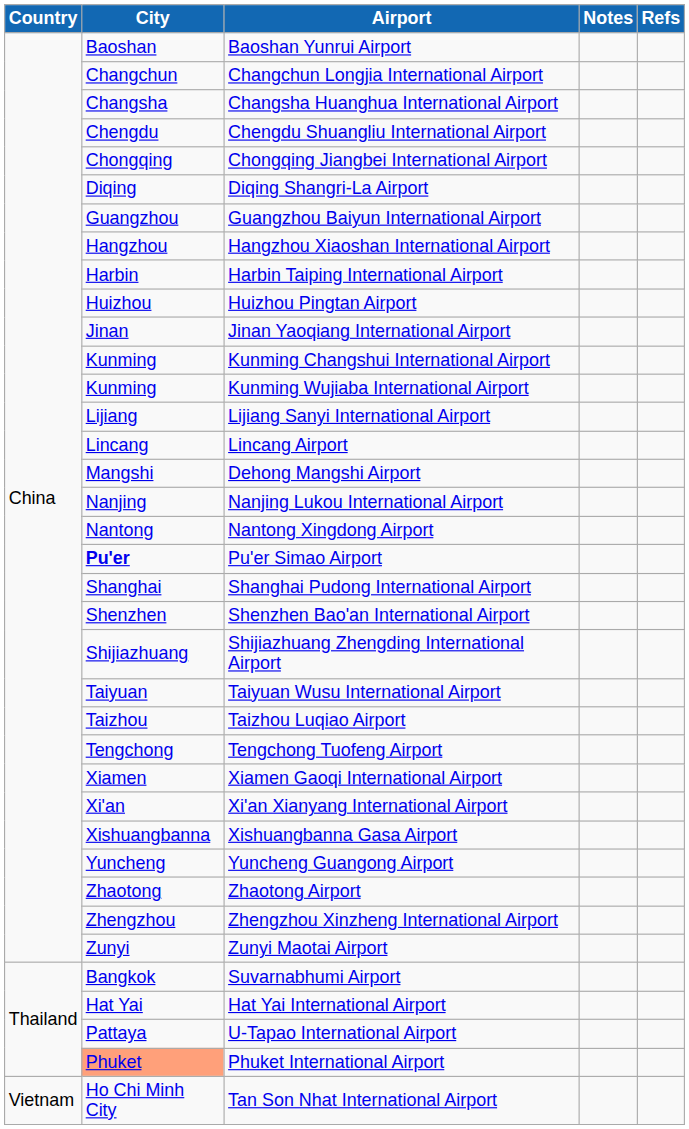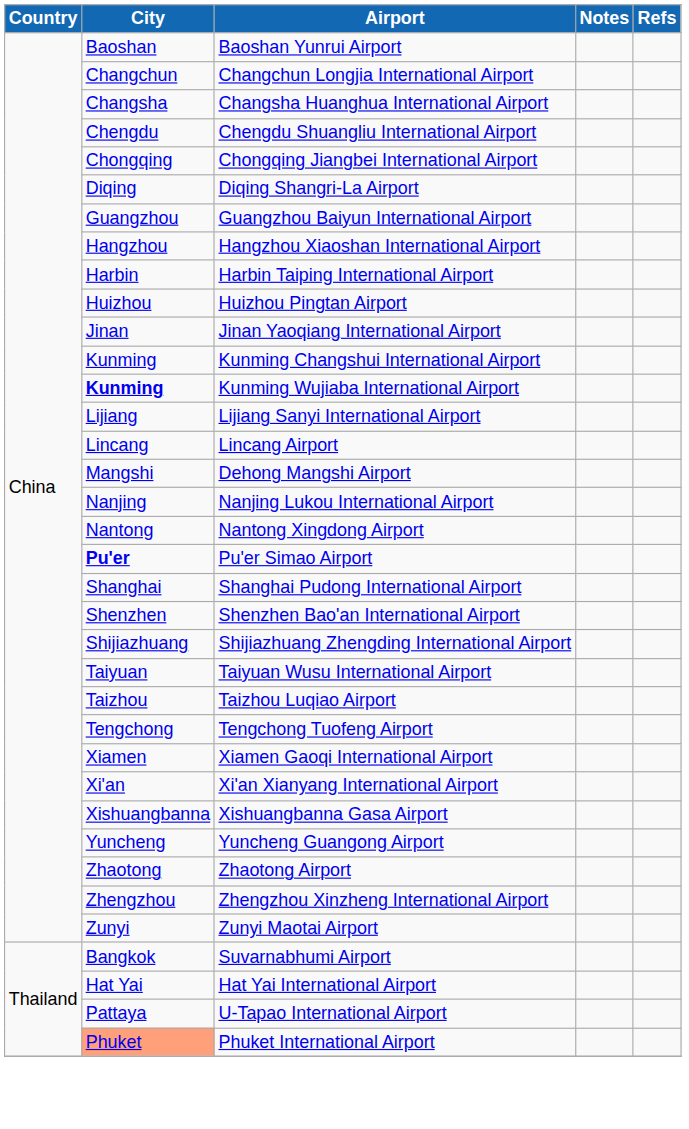 <table class="sortable wikitable">
 <tr>
 <th style="background-color:#1268B3;color: white">Country</th>
 <th style="background-color:#1268B3;color: white">City</th>
 <th style="background-color:#1268B3;color: white">Airport</th>
 <th style="background-color:#1268B3;color: white" class="unsortable">Notes</th>
 <th style="background-color:#1268B3;color: white" class="unsortable">Refs</th>
 </tr>
 <tr>
 <td rowspan="32">China</td>
 <td><a href='#'>Baoshan</a></td>
 <td><a href='#'>Baoshan Yunrui Airport</a></td>
 <td align=center></td>
 <td align=center></td>
 </tr>
 <tr>
 <td><a href='#'>Changchun</a></td>
 <td><a href='#'>Changchun Longjia International Airport</a></td>
 <td align=center></td>
 <td align=center></td>
 </tr>
 <tr>
 <td><a href='#'>Changsha</a></td>
 <td><a href='#'>Changsha Huanghua International Airport</a></td>
 <td align=center></td>
 <td align=center></td>
 </tr>
 <tr>
 <td><a href='#'>Chengdu</a></td>
 <td><a href='#'>Chengdu Shuangliu International Airport</a></td>
 <td align=center></td>
 <td align=center></td>
 </tr>
 <tr>
 <td><a href='#'>Chongqing</a></td>
 <td><a href='#'>Chongqing Jiangbei International Airport</a></td>
 <td align=center></td>
 <td align=center></td>
 </tr>
 <tr>
 <td><a href='#'>Diqing</a></td>
 <td><a href='#'>Diqing Shangri-La Airport</a></td>
 <td align=center></td>
 <td align=center></td>
 </tr>
 <tr>
 <td><a href='#'>Guangzhou</a></td>
 <td><a href='#'>Guangzhou Baiyun International Airport</a></td>
 <td align=center></td>
 <td align=center></td>
 </tr>
 <tr>
 <td><a href='#'>Hangzhou</a></td>
 <td><a href='#'>Hangzhou Xiaoshan International Airport</a></td>
 <td align=center></td>
 <td align=center></td>
 </tr>
 <tr>
 <td><a href='#'>Harbin</a></td>
 <td><a href='#'>Harbin Taiping International Airport</a></td>
 <td align=center></td>
 <td align=center></td>
 </tr>
 <tr>
 <td><a href='#'>Huizhou</a></td>
 <td><a href='#'>Huizhou Pingtan Airport</a></td>
 <td align=center></td>
 <td align=center></td>
 </tr>
 <tr>
 <td><a href='#'>Jinan</a></td>
 <td><a href='#'>Jinan Yaoqiang International Airport</a></td>
 <td align=center></td>
 <td align=center></td>
 </tr>
 <tr>
 <td><a href='#'>Kunming</a></td>
 <td><a href='#'>Kunming Changshui International Airport</a></td>
 <td></td>
 <td align=center></td>
 </tr>
 <tr>
-<td><a href='#'>Kunming</a></td>
+<td><strong><a href='#'>Kunming</a></strong></td>
 <td><a href='#'>Kunming Wujiaba International Airport</a></td>
 <td></td>
 <td align=center></td>
 </tr>
 <tr>
 <td><a href='#'>Lijiang</a></td>
 <td><a href='#'>Lijiang Sanyi International Airport</a></td>
 <td align=center></td>
 <td align=center></td>
 </tr>
 <tr>
 <td><a href='#'>Lincang</a></td>
 <td><a href='#'>Lincang Airport</a></td>
 <td align=center></td>
 <td align=center></td>
 </tr>
 <tr>
 <td><a href='#'>Mangshi</a></td>
 <td><a href='#'>Dehong Mangshi Airport</a></td>
 <td align=center></td>
 <td align=center></td>
 </tr>
 <tr>
 <td><a href='#'>Nanjing</a></td>
 <td><a href='#'>Nanjing Lukou International Airport</a></td>
 <td align=center></td>
 <td align=center></td>
 </tr>
 <tr>
 <td><a href='#'>Nantong</a></td>
 <td><a href='#'>Nantong Xingdong Airport</a></td>
 <td align=center></td>
 <td align=center></td>
 </tr>
 <tr>
 <td><strong><a href='#'>Pu'er</a></strong></td>
 <td><a href='#'>Pu'er Simao Airport</a></td>
 <td align=center></td>
 <td align=center></td>
 </tr>
 <tr>
 <td><a href='#'>Shanghai</a></td>
 <td><a href='#'>Shanghai Pudong International Airport</a></td>
 <td align=center></td>
 <td align=center></td>
 </tr>
 <tr>
 <td><a href='#'>Shenzhen</a></td>
 <td><a href='#'>Shenzhen Bao'an International Airport</a></td>
 <td align=center></td>
 <td align=center></td>
 </tr>
 <tr>
 <td><a href='#'>Shijiazhuang</a></td>
 <td><a href='#'>Shijiazhuang Zhengding International Airport</a></td>
 <td align=center></td>
 <td align=center></td>
 </tr>
 <tr>
 <td><a href='#'>Taiyuan</a></td>
 <td><a href='#'>Taiyuan Wusu International Airport</a></td>
 <td align=center></td>
 <td align=center></td>
 </tr>
 <tr>
 <td><a href='#'>Taizhou</a></td>
 <td><a href='#'>Taizhou Luqiao Airport</a></td>
 <td align=center></td>
 <td align=center></td>
 </tr>
 <tr>
 <td><a href='#'>Tengchong</a></td>
 <td><a href='#'>Tengchong Tuofeng Airport</a></td>
 <td align=center></td>
 <td align=center></td>
 </tr>
 <tr>
 <td><a href='#'>Xiamen</a></td>
 <td><a href='#'>Xiamen Gaoqi International Airport</a></td>
 <td align=center></td>
 <td align=center></td>
 </tr>
 <tr>
 <td><a href='#'>Xi'an</a></td>
 <td><a href='#'>Xi'an Xianyang International Airport</a></td>
 <td align=center></td>
 <td align=center></td>
 </tr>
 <tr>
 <td><a href='#'>Xishuangbanna</a></td>
 <td><a href='#'>Xishuangbanna Gasa Airport</a></td>
 <td align=center></td>
 <td align=center></td>
 </tr>
 <tr>
 <td><a href='#'>Yuncheng</a></td>
 <td><a href='#'>Yuncheng Guangong Airport</a></td>
 <td align=center></td>
 <td align=center></td>
 </tr>
 <tr>
 <td><a href='#'>Zhaotong</a></td>
 <td><a href='#'>Zhaotong Airport</a></td>
 <td align=center></td>
 <td align=center></td>
 </tr>
 <tr>
 <td><a href='#'>Zhengzhou</a></td>
 <td><a href='#'>Zhengzhou Xinzheng International Airport</a></td>
 <td align=center></td>
 <td align=center></td>
 </tr>
 <tr>
 <td><a href='#'>Zunyi</a></td>
 <td><a href='#'>Zunyi Maotai Airport</a></td>
 <td align=center></td>
 <td align=center></td>
 </tr>
 <tr>
 <td rowspan="4">Thailand</td>
 <td><a href='#'>Bangkok</a></td>
 <td><a href='#'>Suvarnabhumi Airport</a></td>
 <td align=center></td>
 <td align=center></td>
 </tr>
 <tr>
 <td><a href='#'>Hat Yai</a></td>
 <td><a href='#'>Hat Yai International Airport</a></td>
 <td align=center></td>
 <td align=center></td>
 </tr>
 <tr>
 <td><a href='#'>Pattaya</a></td>
 <td><a href='#'>U-Tapao International Airport</a></td>
 <td align=center></td>
 <td align=center></td>
 </tr>
 <tr>
 <td style="background: lightsalmon;"><a href='#'>Phuket</a></td>
 <td><a href='#'>Phuket International Airport</a></td>
 <td align=center></td>
 <td align=center></td>
 </tr>
 <tr>
-<td>Vietnam</td>
-<td><a href='#'>Ho Chi Minh City</a></td>
-<td><a href='#'>Tan Son Nhat International Airport</a></td>
-<td></td>
-<td align=center></td>
-</tr>
-<tr>
 </tr>
 </table>
